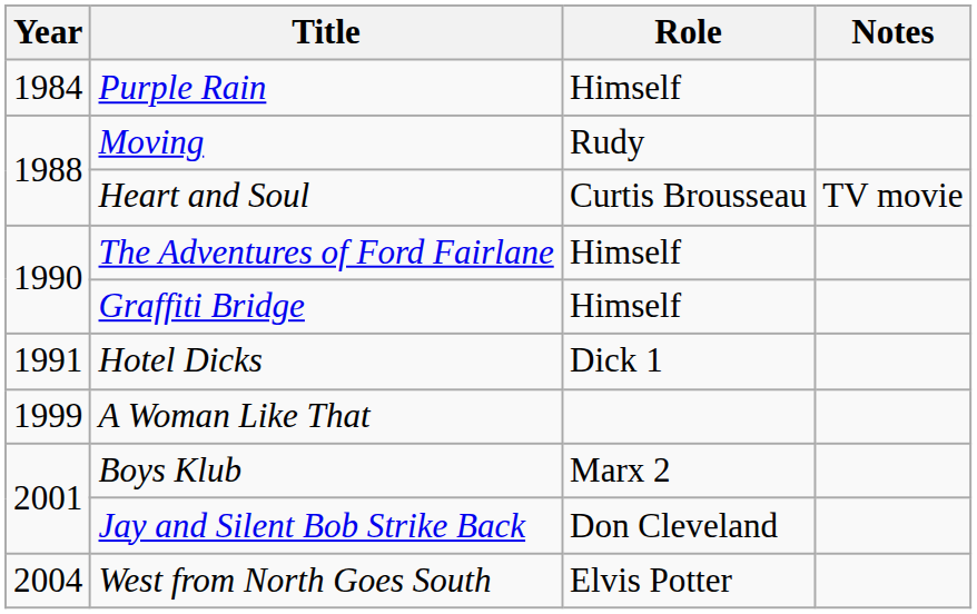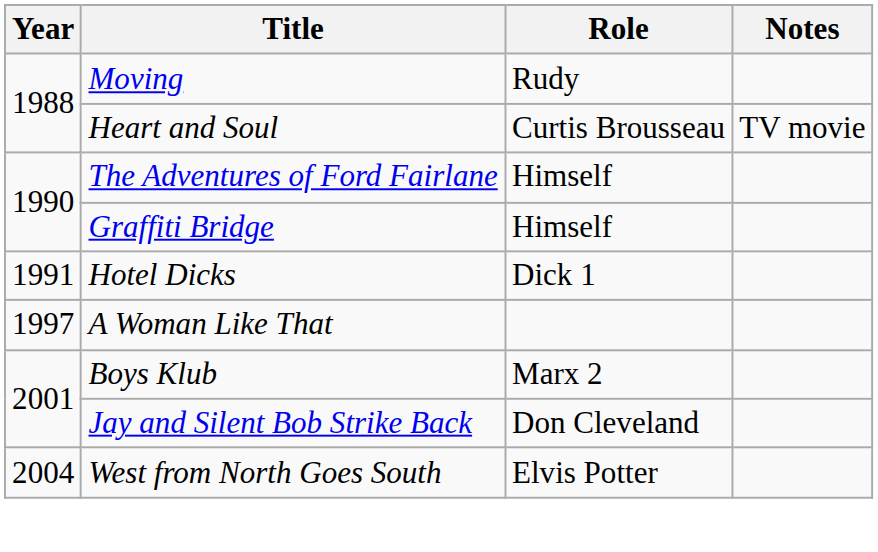 <table class="wikitable plainrowheaders sortable" style="margin-right: 0;">
 <tr>
 <th scope="col">Year</th>
 <th scope="col">Title</th>
 <th scope="col">Role</th>
 <th scope="col" class="unsortable">Notes</th>
-</tr>
-<tr>
-<td>1984</td>
-<td><em><a href='#'>Purple Rain</a></em></td>
-<td>Himself</td>
-<td></td>
 </tr>
 <tr>
 <td rowspan=2>1988</td>
 <td><em><a href='#'>Moving</a></em></td>
 <td>Rudy</td>
 <td></td>
 </tr>
 <tr>
 <td><em>Heart and Soul</em></td>
 <td>Curtis Brousseau</td>
 <td>TV movie</td>
 </tr>
 <tr>
 <td rowspan=2>1990</td>
 <td><em><a href='#'>The Adventures of Ford Fairlane</a></em></td>
 <td>Himself</td>
 <td></td>
 </tr>
 <tr>
 <td><em><a href='#'>Graffiti Bridge</a></em></td>
 <td>Himself</td>
 <td></td>
 </tr>
 <tr>
 <td>1991</td>
 <td><em>Hotel Dicks</em></td>
 <td>Dick 1</td>
 <td></td>
 </tr>
 <tr>
-<td>1999</td>
+<td>1997</td>
 <td><em>A Woman Like That</em></td>
 <td></td>
 <td></td>
 </tr>
 <tr>
 <td rowspan=2>2001</td>
 <td><em>Boys Klub</em></td>
 <td>Marx 2</td>
 <td></td>
 </tr>
 <tr>
 <td><em><a href='#'>Jay and Silent Bob Strike Back</a></em></td>
 <td>Don Cleveland</td>
 <td></td>
 </tr>
 <tr>
 <td>2004</td>
 <td><em>West from North Goes South</em></td>
 <td>Elvis Potter</td>
 <td></td>
 </tr>
 </table>
